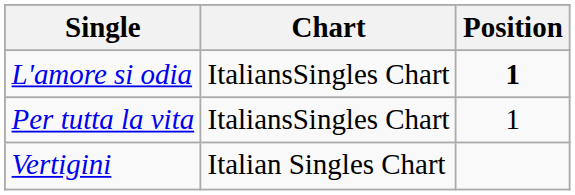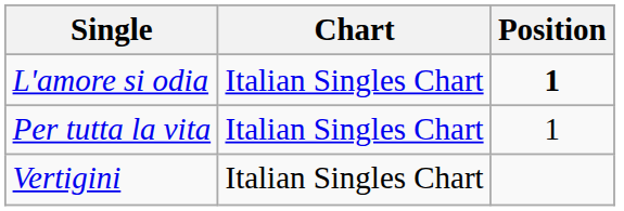 <table class="wikitable">
 <tr>
 <th>Single</th>
 <th>Chart</th>
 <th>Position</th>
 </tr>
 <tr>
 <td><em><a href='#'>L'amore si odia</a></em></td>
-<td>ItaliansSingles Chart</td>
+<td><a href='#'>Italian Singles Chart</a></td>
 <td align="center"><strong>1</strong></td>
 </tr>
 <tr>
 <td><em><a href='#'>Per tutta la vita</a></em></td>
-<td>ItaliansSingles Chart</td>
+<td><a href='#'>Italian Singles Chart</a></td>
 <td align="center">1</td>
 </tr>
 <tr>
 <td><em><a href='#'>Vertigini</a></em></td>
 <td>Italian Singles Chart</td>
 <td align="center"></td>
 </tr>
 </table>
